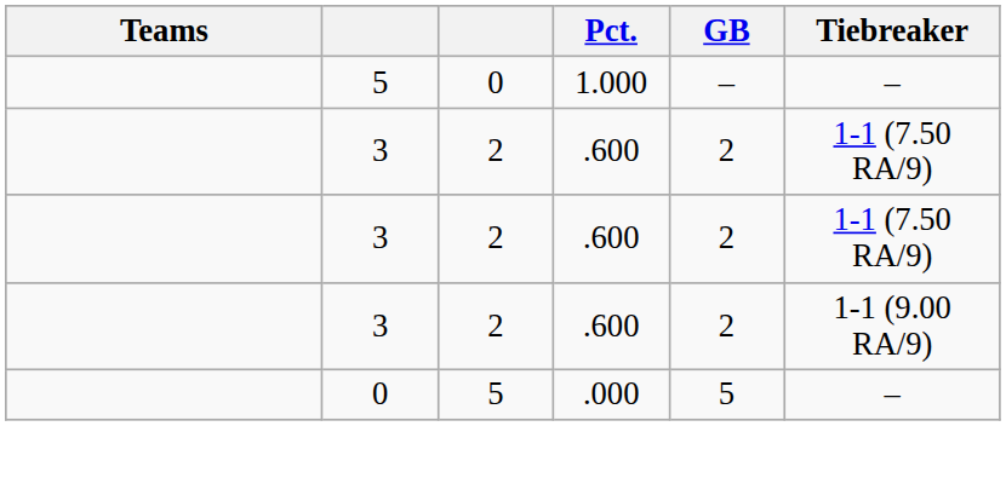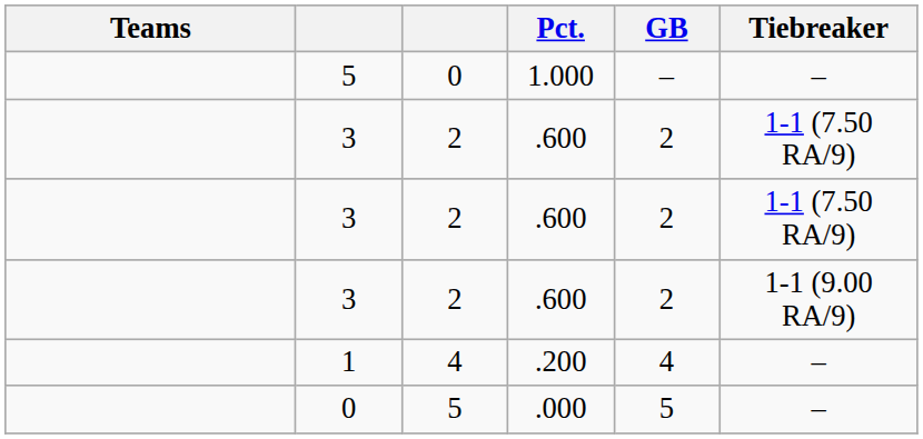 <table class="wikitable" style="text-align:center;">
 <tr>
 <th width=150px>Teams</th>
 <th width=50px></th>
 <th width=50px></th>
 <th width=50px><a href='#'>Pct.</a></th>
 <th width=50px><a href='#'>GB</a></th>
 <th width=100>Tiebreaker</th>
 </tr>
 <tr>
 <td align=left></td>
 <td>5</td>
 <td>0</td>
 <td>1.000</td>
 <td>–</td>
 <td>–</td>
 </tr>
 <tr>
 <td align=left></td>
 <td>3</td>
 <td>2</td>
 <td>.600</td>
 <td>2</td>
 <td><a href='#'>1-1</a> (7.50 RA/9)</td>
 </tr>
 <tr>
 <td align=left></td>
 <td>3</td>
 <td>2</td>
 <td>.600</td>
 <td>2</td>
 <td><a href='#'>1-1</a> (7.50 RA/9)</td>
 </tr>
 <tr>
 <td align=left></td>
 <td>3</td>
 <td>2</td>
 <td>.600</td>
 <td>2</td>
 <td>1-1 (9.00 RA/9)</td>
 </tr>
 <tr>
 <td align=left></td>
+<td>1</td>
+<td>4</td>
+<td>.200</td>
+<td>4</td>
+<td>–</td>
+</tr>
+<tr>
+<td align=left></td>
 <td>0</td>
 <td>5</td>
 <td>.000</td>
 <td>5</td>
 <td>–</td>
 </tr>
 </table>
